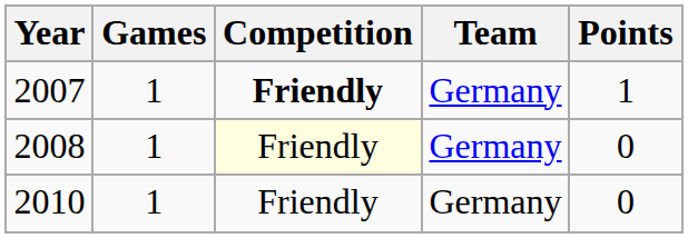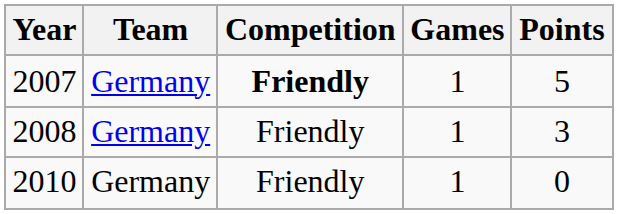 <table class="wikitable">
 <tr>
 <th>Year</th>
+<th>Team</th>
+<th>Competition</th>
 <th>Games</th>
-<th>Competition</th>
-<th>Team</th>
 <th>Points</th>
 </tr>
 <tr align="center">
 <td>2007</td>
+<td><a href='#'>Germany</a></td>
+<td><strong>Friendly</strong></td>
 <td>1</td>
-<td><strong>Friendly</strong></td>
-<td><a href='#'>Germany</a></td>
-<td>1</td>
+<td>5</td>
 </tr>
 <tr align="center">
 <td>2008</td>
+<td><a href='#'>Germany</a></td>
+<td>Friendly</td>
 <td>1</td>
-<td style="background: lightyellow;">Friendly</td>
-<td><a href='#'>Germany</a></td>
-<td>0</td>
+<td>3</td>
 </tr>
 <tr align="center">
 <td>2010</td>
+<td>Germany</td>
+<td>Friendly</td>
 <td>1</td>
-<td>Friendly</td>
-<td>Germany</td>
 <td>0</td>
 </tr>
 </table>
